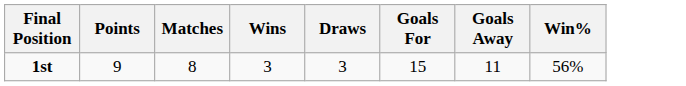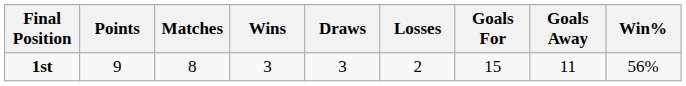 <table class="wikitable" style="font-size: 95%; text-align: center;">
 <tr>
 <th width=60>Final Position</th>
 <th width=60>Points</th>
 <th width=60>Matches</th>
 <th width=60>Wins</th>
 <th width=60>Draws</th>
+<th width=60>Losses</th>
 <th width=60>Goals For</th>
 <th width=60>Goals Away</th>
 <th width=60>Win%</th>
 </tr>
 <tr>
 <td><strong>1st</strong></td>
 <td>9</td>
 <td>8</td>
 <td>3</td>
 <td>3</td>
+<td>2</td>
 <td>15</td>
 <td>11</td>
 <td>56%</td>
 </tr>
 </table>
